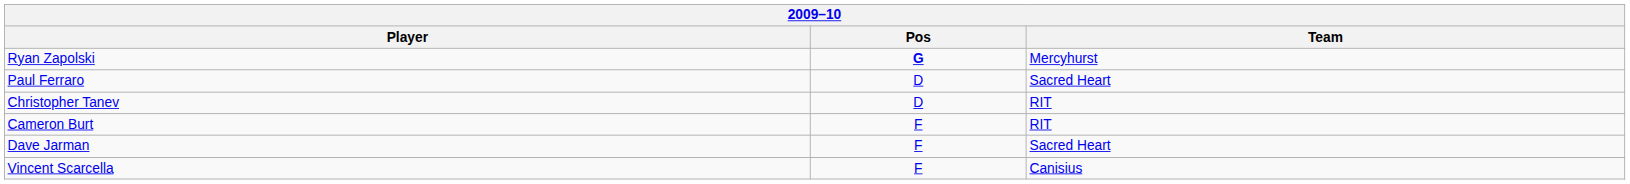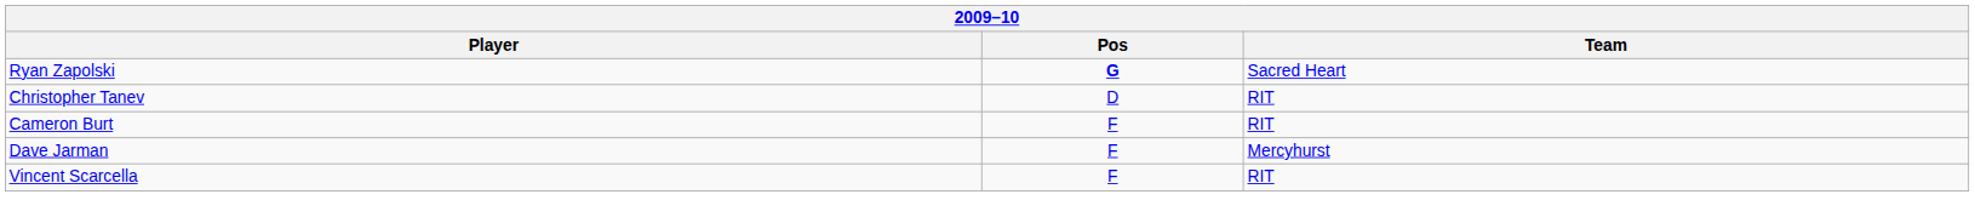 <table class="wikitable" width=95%>
 <tr>
 <th colspan=3><a href='#'>2009–10</a></th>
 </tr>
 <tr>
 <th>Player</th>
 <th>Pos</th>
 <th>Team</th>
 </tr>
 <tr>
 <td><a href='#'>Ryan Zapolski</a></td>
 <td style="text-align:center;"><strong><a href='#'>G</a></strong></td>
-<td><a href='#'>Mercyhurst</a></td>
-</tr>
-<tr>
-<td><a href='#'>Paul Ferraro</a></td>
-<td style="text-align:center;"><a href='#'>D</a></td>
 <td><a href='#'>Sacred Heart</a></td>
 </tr>
 <tr>
 <td><a href='#'>Christopher Tanev</a></td>
 <td style="text-align:center;"><a href='#'>D</a></td>
 <td><a href='#'>RIT</a></td>
 </tr>
 <tr>
 <td><a href='#'>Cameron Burt</a></td>
 <td style="text-align:center;"><a href='#'>F</a></td>
 <td><a href='#'>RIT</a></td>
 </tr>
 <tr>
 <td><a href='#'>Dave Jarman</a></td>
 <td style="text-align:center;"><a href='#'>F</a></td>
-<td><a href='#'>Sacred Heart</a></td>
+<td><a href='#'>Mercyhurst</a></td>
 </tr>
 <tr>
 <td><a href='#'>Vincent Scarcella</a></td>
 <td style="text-align:center;"><a href='#'>F</a></td>
-<td><a href='#'>Canisius</a></td>
+<td><a href='#'>RIT</a></td>
 </tr>
 </table>
